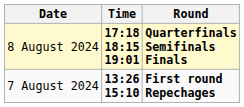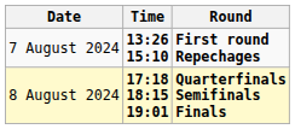 <table class="wikitable">
 <tr>
 <th>Date</th>
 <th>Time</th>
 <th>Round</th>
 </tr>
+<tr>
+<td>7 August 2024</td>
+<td><strong>13:26<br>15:10</strong></td>
+<td><strong>First round<br>Repechages</strong></td>
+</tr>
 <tr style="background:lemonchiffon">
 <td>8 August 2024</td>
 <td><strong>17:18<br>18:15<br>19:01</strong></td>
 <td><strong>Quarterfinals<br>Semifinals<br>Finals</strong></td>
 </tr>
-<tr>
-<td>7 August 2024</td>
-<td><strong>13:26<br>15:10</strong></td>
-<td><strong>First round<br>Repechages</strong></td>
-</tr>
 </table>
